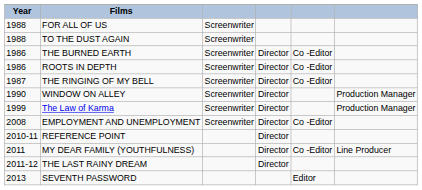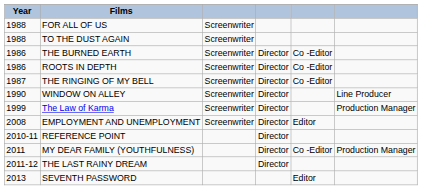 <table class="wikitable" style="font-size:90%">
 <tr style="text-align:center;">
 </tr>
 <tr>
 <th style="background:#B0C4DE;">Year</th>
 <th style="background:#B0C4DE;">Films</th>
 <th style="background:#B0C4DE;"></th>
 <th style="background:#B0C4DE;"></th>
 <th style="background:#B0C4DE;"></th>
 <th style="background:#B0C4DE;"></th>
 </tr>
 <tr>
 <td>1988</td>
 <td>FOR ALL OF US</td>
 <td>Screenwriter</td>
 <td></td>
 <td></td>
 <td></td>
 </tr>
 <tr>
 <td>1988</td>
 <td>TO THE DUST AGAIN</td>
 <td>Screenwriter</td>
 <td></td>
 <td></td>
 <td></td>
 </tr>
 <tr>
 <td>1986</td>
 <td>THE BURNED EARTH</td>
 <td>Screenwriter</td>
 <td>Director</td>
 <td>Co -Editor</td>
 <td></td>
 </tr>
 <tr>
 <td>1986</td>
 <td>ROOTS IN DEPTH</td>
 <td>Screenwriter</td>
 <td>Director</td>
 <td>Co -Editor</td>
 <td></td>
 </tr>
 <tr>
 <td>1987</td>
 <td>THE RINGING OF MY BELL</td>
 <td>Screenwriter</td>
 <td>Director</td>
 <td>Co -Editor</td>
 <td></td>
 </tr>
 <tr>
 <td>1990</td>
 <td>WINDOW ON ALLEY</td>
 <td>Screenwriter</td>
 <td>Director</td>
 <td></td>
-<td>Production Manager</td>
+<td>Line Producer</td>
 </tr>
 <tr>
 <td>1999</td>
 <td><a href='#'>The Law of Karma</a></td>
 <td>Screenwriter</td>
 <td>Director</td>
 <td></td>
 <td>Production Manager</td>
 </tr>
 <tr>
 <td>2008</td>
 <td>EMPLOYMENT AND UNEMPLOYMENT</td>
 <td>Screenwriter</td>
 <td>Director</td>
-<td>Co -Editor</td>
+<td>Editor</td>
 </tr>
 <tr>
 <td>2010-11</td>
 <td>REFERENCE POINT</td>
 <td></td>
 <td>Director</td>
 <td></td>
 <td></td>
 </tr>
 <tr>
 <td>2011</td>
 <td>MY DEAR FAMILY (YOUTHFULNESS) </td>
 <td></td>
 <td>Director</td>
 <td>Co -Editor</td>
-<td>Line Producer</td>
+<td>Production Manager</td>
 </tr>
 <tr>
 <td>2011-12</td>
 <td>THE LAST RAINY DREAM</td>
 <td></td>
 <td>Director</td>
 <td></td>
 <td></td>
 </tr>
 <tr>
 <td>2013</td>
 <td>SEVENTH PASSWORD</td>
 <td></td>
 <td></td>
 <td>Editor</td>
 <td></td>
 </tr>
 </table>
